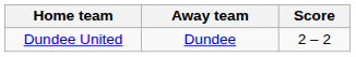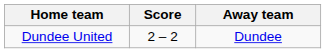 <table class="wikitable" style="text-align: center">
 <tr>
 <th width=140>Home team</th>
+<th width=70>Score</th>
 <th width=140>Away team</th>
-<th width=70>Score</th>
 </tr>
 <tr>
 <td><a href='#'>Dundee United</a></td>
+<td>2 – 2</td>
 <td><a href='#'>Dundee</a></td>
-<td>2 – 2</td>
 </tr>
 </table>
